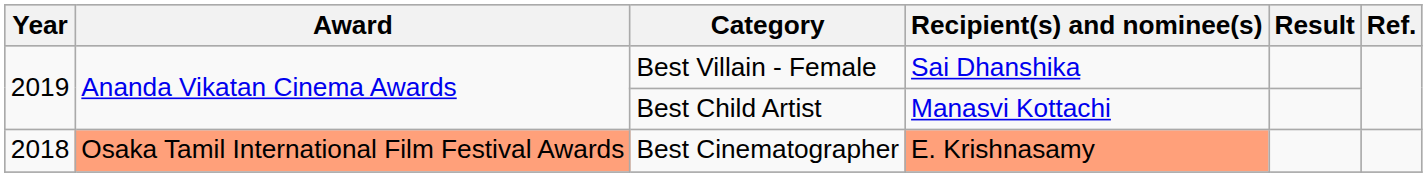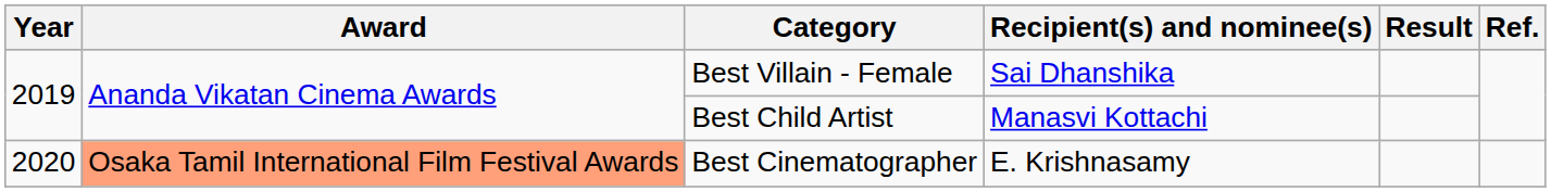 <table class="wikitable sortable">
 <tr>
 <th>Year</th>
 <th>Award</th>
 <th>Category</th>
 <th>Recipient(s) and nominee(s)</th>
 <th>Result</th>
 <th>Ref.</th>
 </tr>
 <tr>
 <td rowspan="2">2019</td>
 <td rowspan="2"><a href='#'>Ananda Vikatan Cinema Awards</a></td>
 <td>Best Villain - Female</td>
 <td><a href='#'>Sai Dhanshika</a></td>
 <td></td>
 <td rowspan="2"></td>
 </tr>
 <tr>
 <td>Best Child Artist</td>
 <td><a href='#'>Manasvi Kottachi</a></td>
 <td></td>
 </tr>
 <tr>
-<td rowspan="1">2018</td>
+<td rowspan="1">2020</td>
 <td rowspan="1" style="background: lightsalmon;">Osaka Tamil International Film Festival Awards</td>
 <td>Best Cinematographer</td>
-<td style="background: lightsalmon;">E. Krishnasamy</td>
+<td>E. Krishnasamy</td>
 <td></td>
 <td rowspan="1"></td>
 </tr>
 </table>
